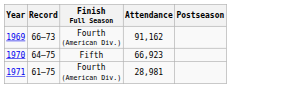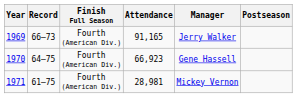 <table class="wikitable">
 <tr>
 <th>Year</th>
 <th>Record</th>
 <th>Finish <br><small>Full Season</small></th>
 <th>Attendance</th>
+<th>Manager</th>
 <th>Postseason</th>
 </tr>
 <tr align=center>
 <td><a href='#'>1969</a></td>
 <td>66–73</td>
 <td>Fourth <br><small>(American Div.)</small></td>
-<td>91,162</td>
+<td>91,165</td>
+<td><a href='#'>Jerry Walker</a></td>
 <td></td>
 </tr>
 <tr align=center>
 <td><a href='#'>1970</a></td>
 <td>64–75</td>
-<td>Fifth</td>
+<td>Fourth <br><small>(American Div.)</small></td>
 <td>66,923</td>
+<td><a href='#'>Gene Hassell</a></td>
 <td></td>
 </tr>
 <tr align=center>
 <td><a href='#'>1971</a></td>
 <td>61–75</td>
 <td>Fourth <br><small>(American Div.)</small></td>
 <td>28,981</td>
+<td><a href='#'>Mickey Vernon</a></td>
 <td></td>
 </tr>
 </table>
